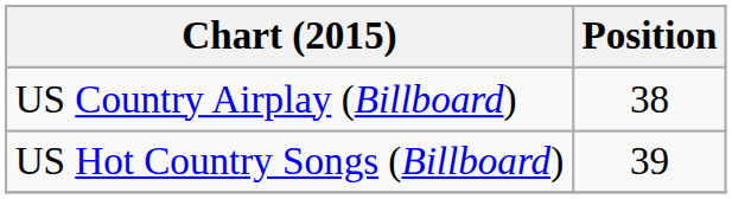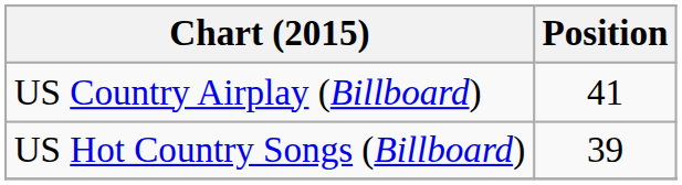 <table class="wikitable sortable">
 <tr>
 <th scope="col">Chart (2015)</th>
 <th scope="col">Position</th>
 </tr>
 <tr>
 <td>US <a href='#'>Country Airplay</a> (<em><a href='#'>Billboard</a></em>)</td>
-<td align="center">38</td>
+<td align="center">41</td>
 </tr>
 <tr>
 <td>US <a href='#'>Hot Country Songs</a> (<em><a href='#'>Billboard</a></em>)</td>
 <td align="center">39</td>
 </tr>
 <tr>
 </tr>
 </table>
